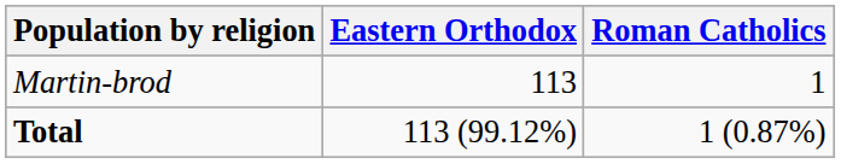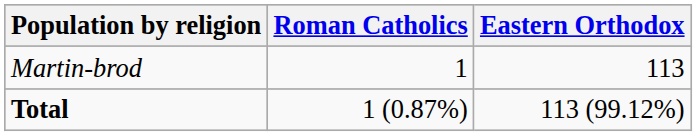 <table class="wikitable sortable">
 <tr>
 <th>Population by religion</th>
+<th><a href='#'>Roman Catholics</a></th>
 <th><a href='#'>Eastern Orthodox</a></th>
-<th><a href='#'>Roman Catholics</a></th>
 </tr>
 <tr>
 <td><em>Martin-brod</em></td>
+<td align="right">1</td>
 <td align="right">113</td>
-<td align="right">1</td>
 </tr>
 <tr>
 <td><strong>Total</strong></td>
+<td align="right">1 (0.87%)</td>
 <td align="right">113 (99.12%)</td>
-<td align="right">1 (0.87%)</td>
 </tr>
 </table>
